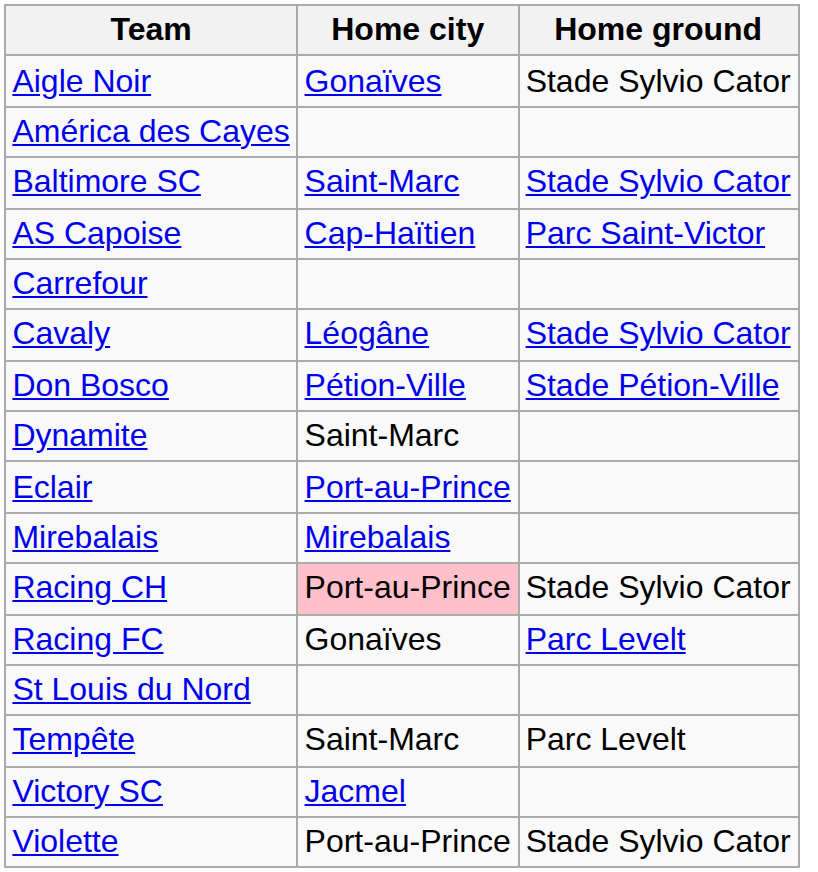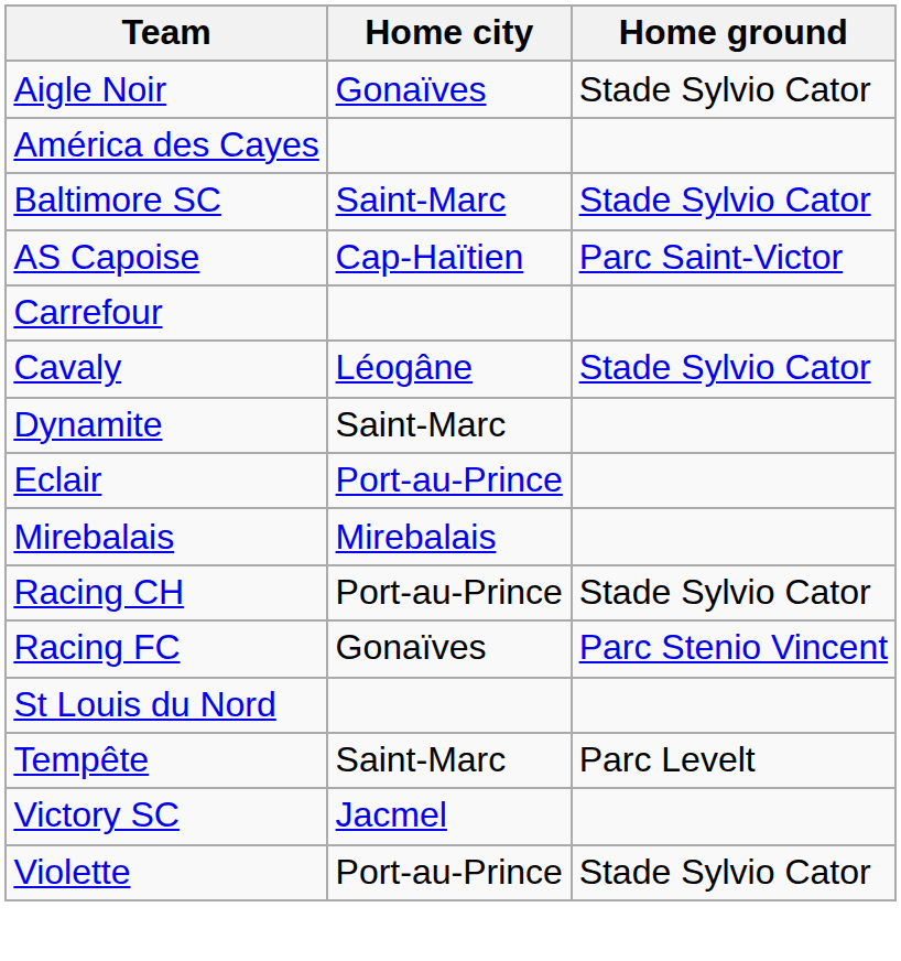 <table class="wikitable sortable">
 <tr>
 <th>Team</th>
 <th>Home city</th>
 <th>Home ground</th>
 </tr>
 <tr>
 <td><a href='#'>Aigle Noir</a></td>
 <td><a href='#'>Gonaïves</a></td>
 <td>Stade Sylvio Cator</td>
 </tr>
 <tr>
 <td><a href='#'>América des Cayes</a></td>
 <td></td>
 <td></td>
 </tr>
 <tr>
 <td><a href='#'>Baltimore SC</a></td>
 <td><a href='#'>Saint-Marc</a></td>
 <td><a href='#'>Stade Sylvio Cator</a></td>
 </tr>
 <tr>
 <td><a href='#'>AS Capoise</a></td>
 <td><a href='#'>Cap-Haïtien</a></td>
 <td><a href='#'>Parc Saint-Victor</a></td>
 </tr>
 <tr>
 <td><a href='#'>Carrefour</a></td>
 <td></td>
 <td></td>
 </tr>
 <tr>
 <td><a href='#'>Cavaly</a></td>
 <td><a href='#'>Léogâne</a></td>
 <td><a href='#'>Stade Sylvio Cator</a></td>
 </tr>
 <tr>
-<td><a href='#'>Don Bosco</a></td>
-<td><a href='#'>Pétion-Ville</a></td>
-<td><a href='#'>Stade Pétion-Ville</a></td>
-</tr>
-<tr>
 <td><a href='#'>Dynamite</a></td>
 <td>Saint-Marc</td>
 <td></td>
 </tr>
 <tr>
 <td><a href='#'>Eclair</a></td>
 <td><a href='#'>Port-au-Prince</a></td>
 <td></td>
 </tr>
 <tr>
 <td><a href='#'>Mirebalais</a></td>
 <td><a href='#'>Mirebalais</a></td>
 <td></td>
 </tr>
 <tr>
 <td><a href='#'>Racing CH</a></td>
-<td style="background: pink;">Port-au-Prince</td>
+<td>Port-au-Prince</td>
 <td>Stade Sylvio Cator</td>
 </tr>
 <tr>
 <td><a href='#'>Racing FC</a></td>
 <td>Gonaïves</td>
-<td><a href='#'>Parc Levelt</a></td>
+<td><a href='#'>Parc Stenio Vincent</a></td>
 </tr>
 <tr>
 <td><a href='#'>St Louis du Nord</a></td>
 <td></td>
 <td></td>
 </tr>
 <tr>
 <td><a href='#'>Tempête</a></td>
 <td>Saint-Marc</td>
 <td>Parc Levelt</td>
 </tr>
 <tr>
 <td><a href='#'>Victory SC</a></td>
 <td><a href='#'>Jacmel</a></td>
 <td></td>
 </tr>
 <tr>
 <td><a href='#'>Violette</a></td>
 <td>Port-au-Prince</td>
 <td>Stade Sylvio Cator</td>
 </tr>
 </table>
